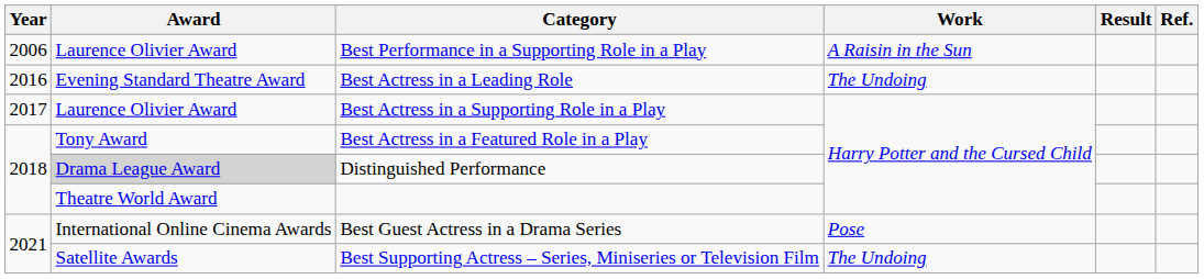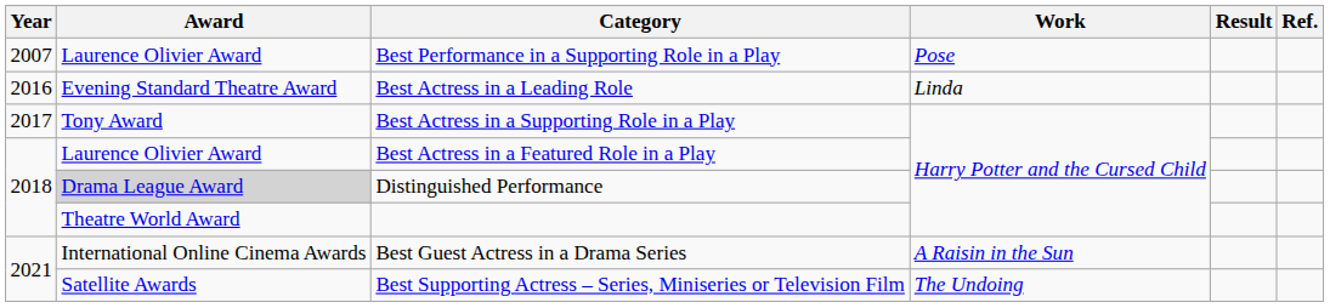 <table class="wikitable sortable">
 <tr>
 <th>Year</th>
 <th>Award</th>
 <th>Category</th>
 <th>Work</th>
 <th>Result</th>
 <th>Ref.</th>
 </tr>
 <tr>
-<td align="center">2006</td>
+<td align="center">2007</td>
 <td><a href='#'>Laurence Olivier Award</a></td>
 <td><a href='#'>Best Performance in a Supporting Role in a Play</a></td>
-<td><em><a href='#'>A Raisin in the Sun</a></em></td>
+<td><em><a href='#'>Pose</a></em></td>
 <td></td>
 <td align="center"></td>
 </tr>
 <tr>
 <td align="center">2016</td>
 <td><a href='#'>Evening Standard Theatre Award</a></td>
 <td><a href='#'>Best Actress in a Leading Role</a></td>
-<td><em><a href='#'>The Undoing</a></em></td>
+<td><em>Linda</em></td>
 <td></td>
 <td align="center"></td>
 </tr>
 <tr>
 <td align="center">2017</td>
-<td><a href='#'>Laurence Olivier Award</a></td>
+<td><a href='#'>Tony Award</a></td>
 <td><a href='#'>Best Actress in a Supporting Role in a Play</a></td>
 <td rowspan="4"><em><a href='#'>Harry Potter and the Cursed Child</a></em></td>
 <td></td>
 <td align="center"></td>
 </tr>
 <tr>
 <td rowspan="3" align="center">2018</td>
-<td><a href='#'>Tony Award</a></td>
+<td><a href='#'>Laurence Olivier Award</a></td>
 <td><a href='#'>Best Actress in a Featured Role in a Play</a></td>
 <td></td>
 <td align="center"></td>
 </tr>
 <tr>
 <td style="background: lightgrey;"><a href='#'>Drama League Award</a></td>
 <td>Distinguished Performance</td>
 <td></td>
 <td align="center"></td>
 </tr>
 <tr>
 <td><a href='#'>Theatre World Award</a></td>
 <td></td>
 <td></td>
 <td align="center"></td>
 </tr>
 <tr>
 <td rowspan="2" align="center">2021</td>
 <td>International Online Cinema Awards</td>
 <td>Best Guest Actress in a Drama Series</td>
-<td><em><a href='#'>Pose</a></em></td>
+<td><em><a href='#'>A Raisin in the Sun</a></em></td>
 <td></td>
 <td></td>
 </tr>
 <tr>
 <td><a href='#'>Satellite Awards</a></td>
 <td><a href='#'>Best Supporting Actress – Series, Miniseries or Television Film</a></td>
 <td><em><a href='#'>The Undoing</a></em></td>
 <td></td>
 <td></td>
 </tr>
 </table>
